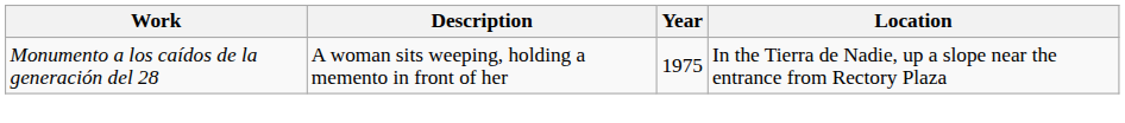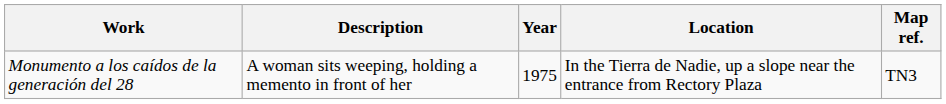 <table class="wikitable">
 <tr>
 <th>Work</th>
 <th>Description</th>
 <th>Year</th>
 <th>Location</th>
+<th>Map ref.</th>
 </tr>
 <tr>
 <td><em>Monumento a los caídos de la generación del 28</em></td>
 <td>A woman sits weeping, holding a memento in front of her</td>
 <td>1975</td>
 <td>In the Tierra de Nadie, up a slope near the entrance from Rectory Plaza</td>
+<td>TN3</td>
 </tr>
 </table>
